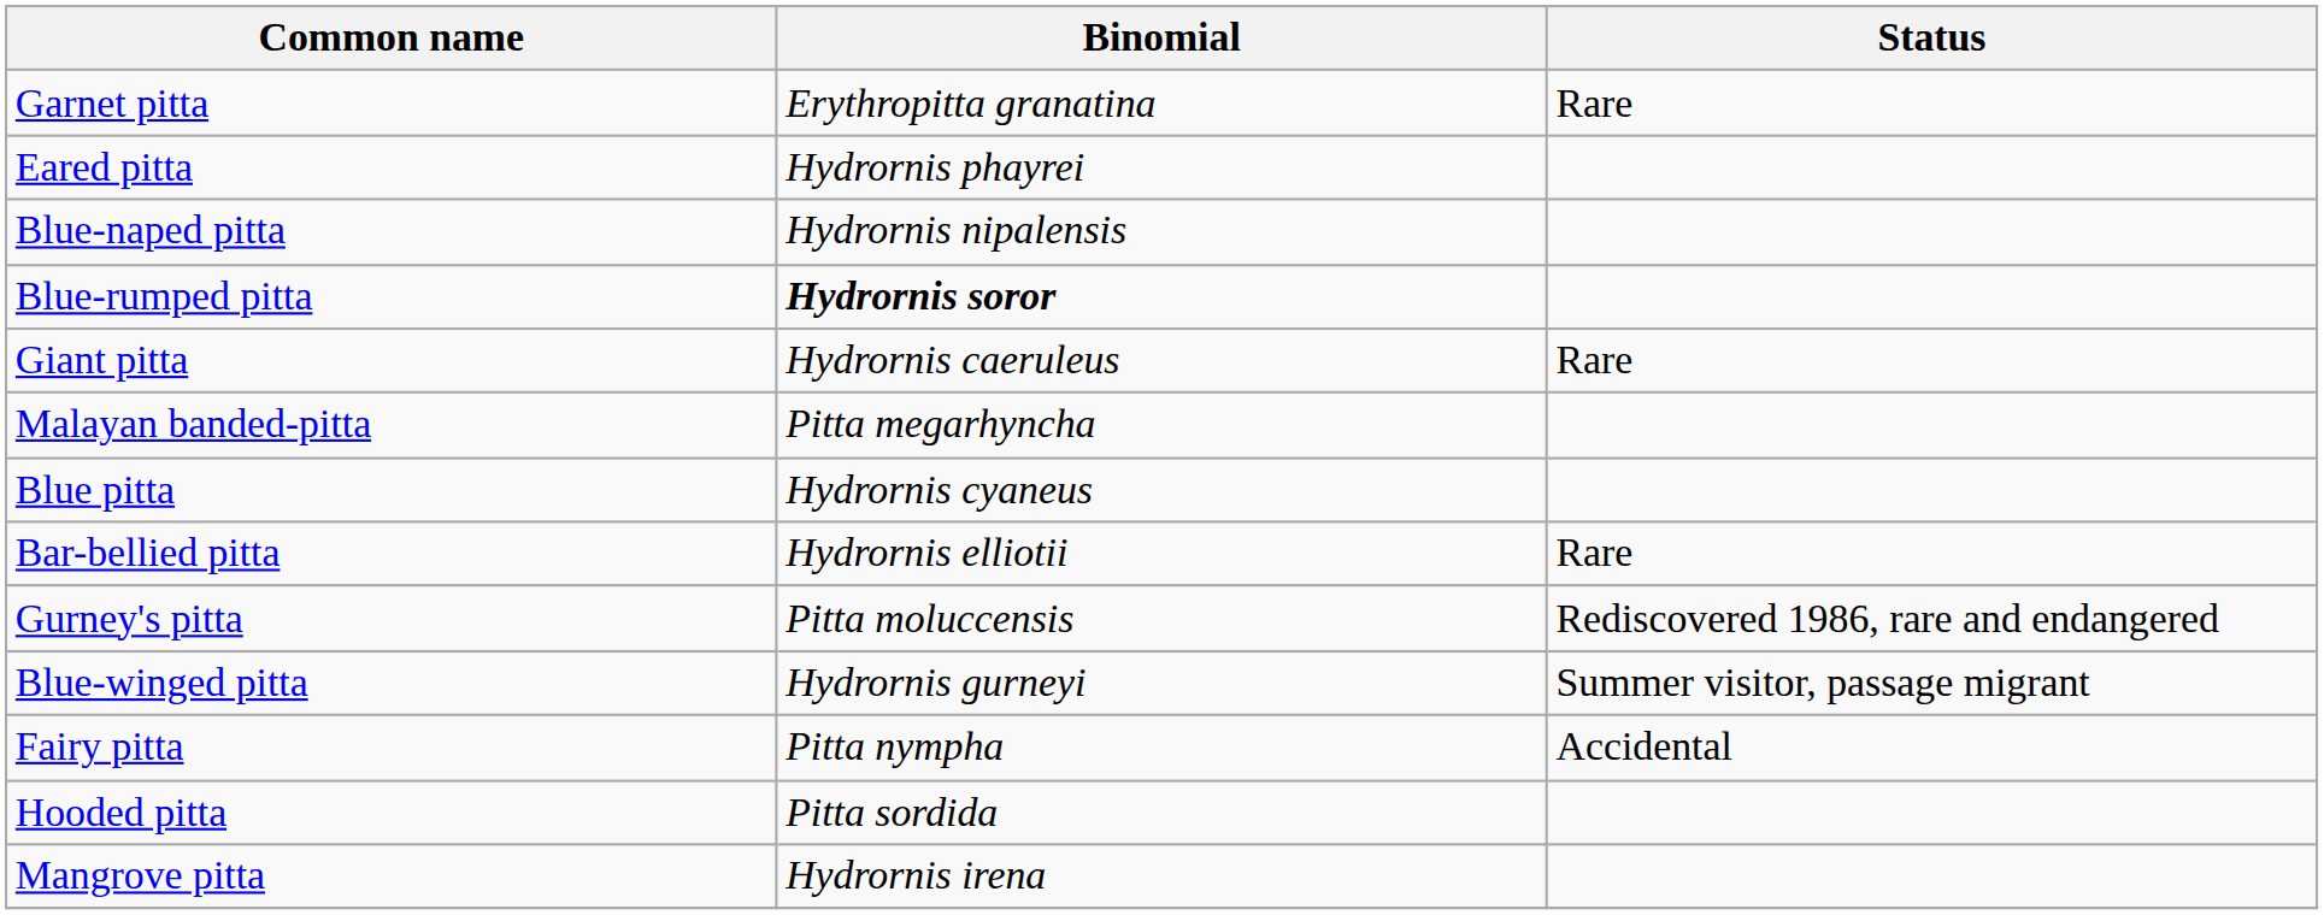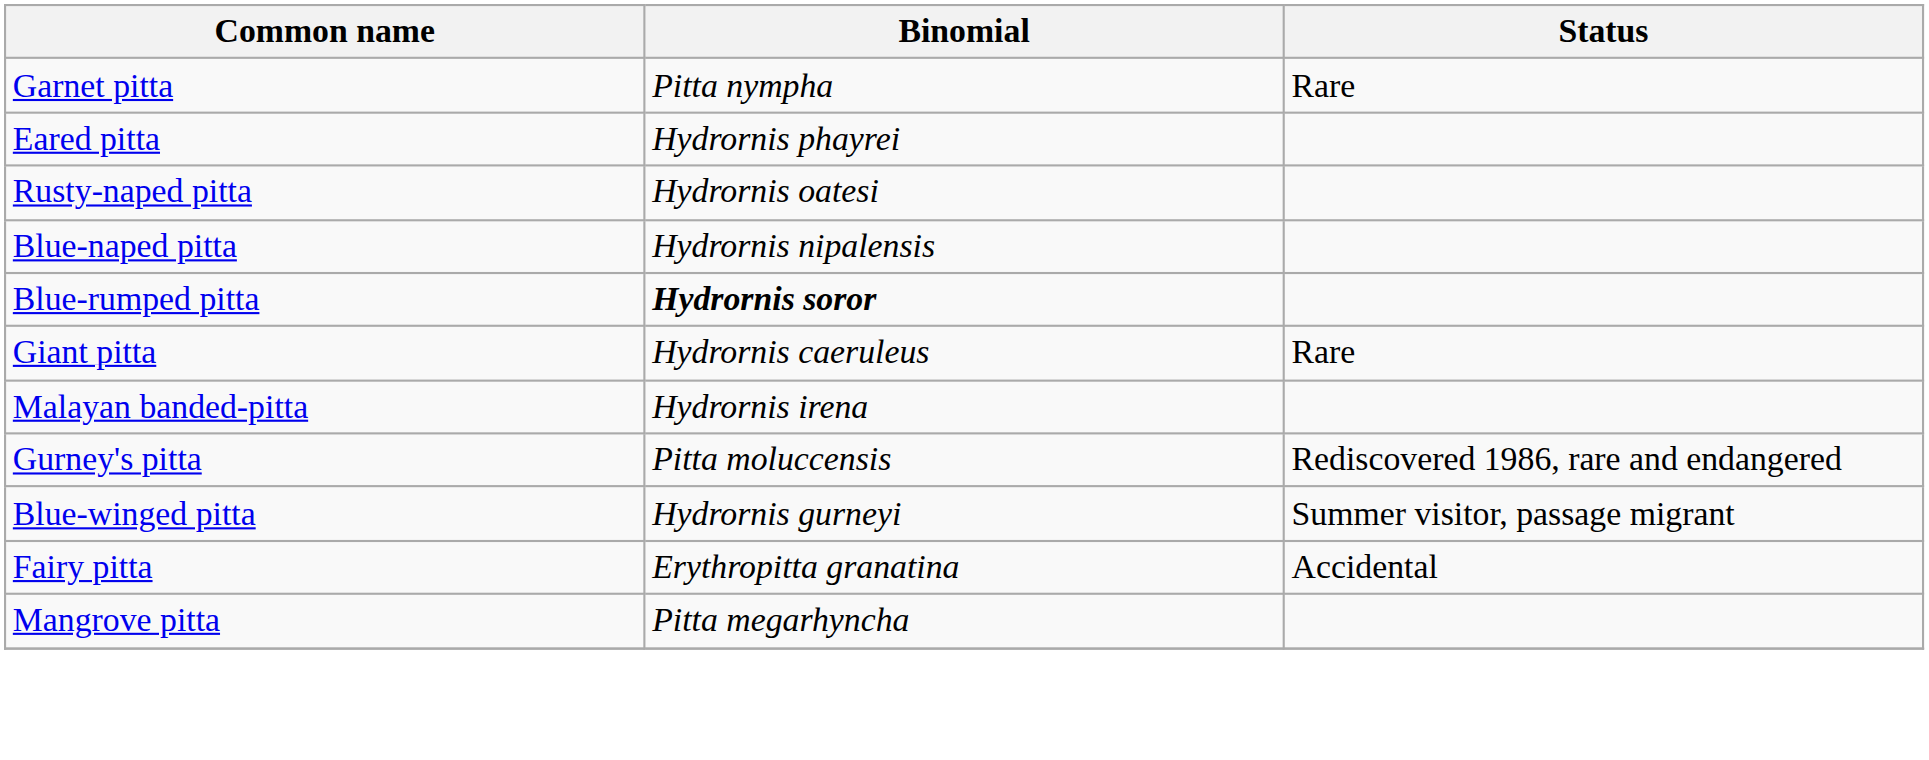 <table width=72% class="wikitable">
 <tr>
 <th width=24%>Common name</th>
 <th width=24%>Binomial</th>
 <th width=24%>Status</th>
 </tr>
 <tr>
 <td><a href='#'>Garnet pitta</a></td>
-<td><em>Erythropitta granatina</em></td>
+<td><em>Pitta nympha</em></td>
 <td>Rare</td>
 </tr>
 <tr>
 <td><a href='#'>Eared pitta</a></td>
 <td><em>Hydrornis phayrei</em></td>
+<td></td>
+</tr>
+<tr>
+<td><a href='#'>Rusty-naped pitta</a></td>
+<td><em>Hydrornis oatesi</em></td>
 <td></td>
 </tr>
 <tr>
 <td><a href='#'>Blue-naped pitta</a></td>
 <td><em>Hydrornis nipalensis</em></td>
 <td></td>
 </tr>
 <tr>
 <td><a href='#'>Blue-rumped pitta</a></td>
 <td><strong><em>Hydrornis soror</em></strong></td>
 <td></td>
 </tr>
 <tr>
 <td><a href='#'>Giant pitta</a></td>
 <td><em>Hydrornis caeruleus</em></td>
 <td>Rare</td>
 </tr>
 <tr>
 <td><a href='#'>Malayan banded-pitta</a></td>
-<td><em>Pitta megarhyncha</em></td>
+<td><em>Hydrornis irena</em></td>
 <td></td>
-</tr>
-<tr>
-<td><a href='#'>Blue pitta</a></td>
-<td><em>Hydrornis cyaneus</em></td>
-<td></td>
-</tr>
-<tr>
-<td><a href='#'>Bar-bellied pitta</a></td>
-<td><em>Hydrornis elliotii</em></td>
-<td>Rare</td>
 </tr>
 <tr>
 <td><a href='#'>Gurney's pitta</a></td>
 <td><em>Pitta moluccensis</em></td>
 <td>Rediscovered 1986, rare and endangered</td>
 </tr>
 <tr>
 <td><a href='#'>Blue-winged pitta</a></td>
 <td><em>Hydrornis gurneyi</em></td>
 <td>Summer visitor, passage migrant</td>
 </tr>
 <tr>
 <td><a href='#'>Fairy pitta</a></td>
-<td><em>Pitta nympha</em></td>
+<td><em>Erythropitta granatina</em></td>
 <td>Accidental</td>
 </tr>
 <tr>
-<td><a href='#'>Hooded pitta</a></td>
-<td><em>Pitta sordida</em></td>
-<td></td>
-</tr>
-<tr>
 <td><a href='#'>Mangrove pitta</a></td>
-<td><em>Hydrornis irena</em></td>
+<td><em>Pitta megarhyncha</em></td>
 <td></td>
 </tr>
 <tr>
 </tr>
 </table>
